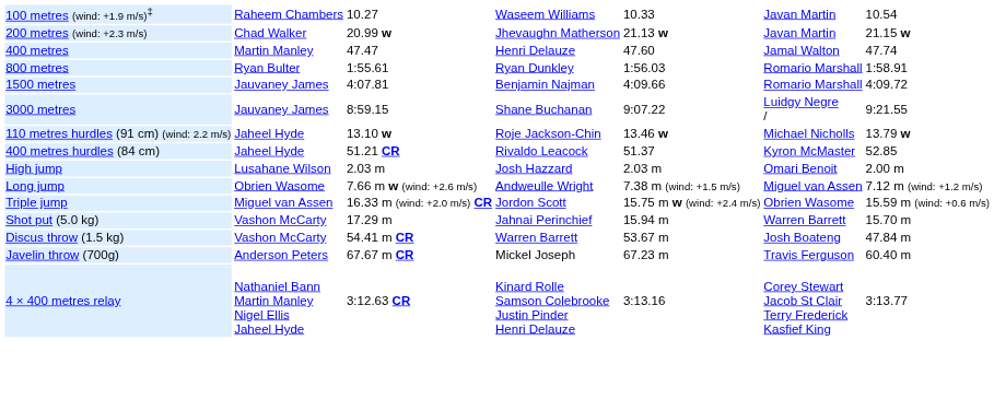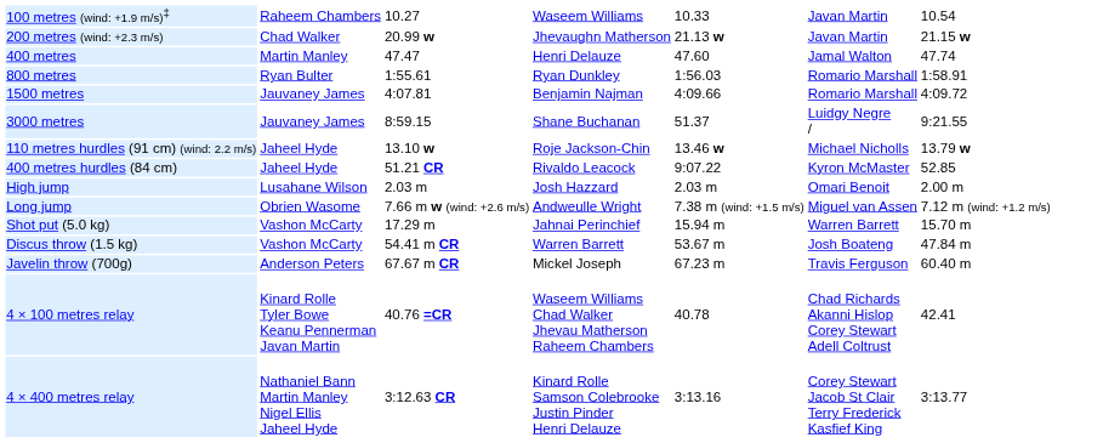 <table>
 <tr>
 <td bgcolor = DDEEFF><a href='#'>100 metres</a> <small>(wind: +1.9 m/s)</small><sup>‡</sup></td>
 <td align=left><a href='#'>Raheem Chambers</a> <br> </td>
 <td>10.27</td>
 <td align=left><a href='#'>Waseem Williams</a> <br> </td>
 <td>10.33</td>
 <td align=left><a href='#'>Javan Martin</a> <br> </td>
 <td>10.54</td>
 </tr>
 <tr>
 <td bgcolor = DDEEFF><a href='#'>200 metres</a> <small>(wind: +2.3 m/s)</small></td>
 <td align=left><a href='#'>Chad Walker</a> <br> </td>
 <td>20.99 <strong>w</strong></td>
 <td align=left><a href='#'>Jhevaughn Matherson</a> <br> </td>
 <td>21.13 <strong>w</strong></td>
 <td align=left><a href='#'>Javan Martin</a> <br> </td>
 <td>21.15 <strong>w</strong></td>
 </tr>
 <tr>
 <td bgcolor = DDEEFF><a href='#'>400 metres</a></td>
 <td align=left><a href='#'>Martin Manley</a> <br> </td>
 <td>47.47</td>
 <td align=left><a href='#'>Henri Delauze</a> <br> </td>
 <td>47.60</td>
 <td align=left><a href='#'>Jamal Walton</a> <br> </td>
 <td>47.74</td>
 </tr>
 <tr>
 <td bgcolor = DDEEFF><a href='#'>800 metres</a></td>
 <td align=left><a href='#'>Ryan Bulter</a> <br> </td>
 <td>1:55.61</td>
 <td align=left><a href='#'>Ryan Dunkley</a> <br> </td>
 <td>1:56.03</td>
 <td align=left><a href='#'>Romario Marshall</a> <br> </td>
 <td>1:58.91</td>
 </tr>
 <tr>
 <td bgcolor = DDEEFF><a href='#'>1500 metres</a></td>
 <td align=left><a href='#'>Jauvaney James</a> <br> </td>
 <td>4:07.81</td>
 <td align=left><a href='#'>Benjamin Najman</a> <br> </td>
 <td>4:09.66</td>
 <td align=left><a href='#'>Romario Marshall</a> <br> </td>
 <td>4:09.72</td>
 </tr>
 <tr>
 <td bgcolor = DDEEFF><a href='#'>3000 metres</a></td>
 <td align=left><a href='#'>Jauvaney James</a> <br> </td>
 <td>8:59.15</td>
 <td align=left><a href='#'>Shane Buchanan</a> <br> </td>
-<td>9:07.22</td>
+<td>51.37</td>
 <td align=left><a href='#'>Luidgy Negre</a> <br> /</td>
 <td>9:21.55</td>
 </tr>
 <tr>
 <td bgcolor = DDEEFF><a href='#'>110 metres hurdles</a> (91 cm) <small>(wind: 2.2 m/s)</small></td>
 <td align=left><a href='#'>Jaheel Hyde</a> <br> </td>
 <td>13.10 <strong>w</strong></td>
 <td align=left><a href='#'>Roje Jackson-Chin</a> <br> </td>
 <td>13.46 <strong>w</strong></td>
 <td align=left><a href='#'>Michael Nicholls</a> <br> </td>
 <td>13.79 <strong>w</strong></td>
 </tr>
 <tr>
 <td bgcolor = DDEEFF><a href='#'>400 metres hurdles</a> (84 cm)</td>
 <td align=left><a href='#'>Jaheel Hyde</a> <br> </td>
 <td>51.21 <strong><a href='#'>CR</a></strong></td>
 <td align=left><a href='#'>Rivaldo Leacock</a> <br> </td>
-<td>51.37</td>
+<td>9:07.22</td>
 <td align=left><a href='#'>Kyron McMaster</a> <br> </td>
 <td>52.85</td>
 </tr>
 <tr>
 <td bgcolor = DDEEFF><a href='#'>High jump</a></td>
 <td align=left><a href='#'>Lusahane Wilson</a> <br> </td>
 <td>2.03 m</td>
 <td align=left><a href='#'>Josh Hazzard</a> <br> </td>
 <td>2.03 m</td>
 <td align=left><a href='#'>Omari Benoit</a> <br> </td>
 <td>2.00 m</td>
 </tr>
 <tr>
 <td bgcolor = DDEEFF><a href='#'>Long jump</a></td>
 <td align=left><a href='#'>Obrien Wasome</a> <br> </td>
 <td>7.66 m <strong>w</strong> <small>(wind: +2.6 m/s)</small></td>
 <td align=left><a href='#'>Andweulle Wright</a> <br> </td>
 <td>7.38 m <small>(wind: +1.5 m/s)</small></td>
 <td align=left><a href='#'>Miguel van Assen</a> <br> </td>
 <td>7.12 m <small>(wind: +1.2 m/s)</small></td>
-</tr>
-<tr>
-<td bgcolor = DDEEFF><a href='#'>Triple jump</a></td>
-<td align=left><a href='#'>Miguel van Assen</a> <br> </td>
-<td>16.33 m <small>(wind: +2.0 m/s)</small> <strong><a href='#'>CR</a></strong></td>
-<td align=left><a href='#'>Jordon Scott</a> <br> </td>
-<td>15.75 m <strong>w</strong> <small>(wind: +2.4 m/s)</small></td>
-<td align=left><a href='#'>Obrien Wasome</a> <br> </td>
-<td>15.59 m <small>(wind: +0.6 m/s)</small></td>
 </tr>
 <tr>
 <td bgcolor = DDEEFF><a href='#'>Shot put</a> (5.0 kg)</td>
 <td align=left><a href='#'>Vashon McCarty</a> <br> </td>
 <td>17.29 m</td>
 <td align=left><a href='#'>Jahnai Perinchief</a> <br> </td>
 <td>15.94 m</td>
 <td align=left><a href='#'>Warren Barrett</a> <br> </td>
 <td>15.70 m</td>
 </tr>
 <tr>
 <td bgcolor = DDEEFF><a href='#'>Discus throw</a> (1.5 kg)</td>
 <td align=left><a href='#'>Vashon McCarty</a> <br> </td>
 <td>54.41 m <strong><a href='#'>CR</a></strong></td>
 <td align=left><a href='#'>Warren Barrett</a> <br> </td>
 <td>53.67 m</td>
 <td align=left><a href='#'>Josh Boateng</a> <br> </td>
 <td>47.84 m</td>
 </tr>
 <tr>
 <td bgcolor = DDEEFF><a href='#'>Javelin throw</a> (700g)</td>
 <td align=left><a href='#'>Anderson Peters</a> <br> </td>
 <td>67.67 m <strong><a href='#'>CR</a></strong></td>
 <td align=left>Mickel Joseph <br> </td>
 <td>67.23 m</td>
 <td align=left><a href='#'>Travis Ferguson</a> <br> </td>
 <td>60.40 m</td>
 </tr>
 <tr>
+<td bgcolor = DDEEFF><a href='#'>4 × 100 metres relay</a></td>
+<td align=left><br> <a href='#'>Kinard Rolle</a> <br> <a href='#'>Tyler Bowe</a> <br> <a href='#'>Keanu Pennerman</a> <br> <a href='#'>Javan Martin</a></td>
+<td>40.76 <strong><a href='#'>=CR</a></strong></td>
+<td align=left><br> <a href='#'>Waseem Williams</a> <br> <a href='#'>Chad Walker</a> <br> <a href='#'>Jhevau Matherson</a> <br> <a href='#'>Raheem Chambers</a></td>
+<td>40.78</td>
+<td align=left><br> <a href='#'>Chad Richards</a> <br> <a href='#'>Akanni Hislop</a> <br> <a href='#'>Corey Stewart</a> <br> <a href='#'>Adell Coltrust</a></td>
+<td>42.41</td>
+</tr>
+<tr>
 <td bgcolor = DDEEFF><a href='#'>4 × 400 metres relay</a></td>
 <td align=left> <br> <a href='#'>Nathaniel Bann</a>  <br> <a href='#'>Martin Manley</a>  <br> <a href='#'>Nigel Ellis</a>  <br> <a href='#'>Jaheel Hyde</a></td>
 <td>3:12.63 <strong><a href='#'>CR</a></strong></td>
 <td align=left> <br> <a href='#'>Kinard Rolle</a>  <br> <a href='#'>Samson Colebrooke</a>  <br> <a href='#'>Justin Pinder</a>  <br> <a href='#'>Henri Delauze</a></td>
 <td>3:13.16</td>
 <td align=left> <br> <a href='#'>Corey Stewart</a>  <br> <a href='#'>Jacob St Clair</a>  <br> <a href='#'>Terry Frederick</a>  <br> <a href='#'>Kasfief King</a></td>
 <td>3:13.77</td>
 </tr>
 </table>
